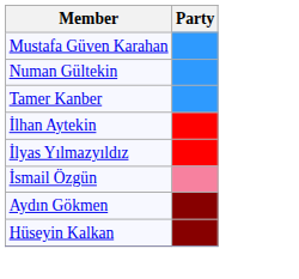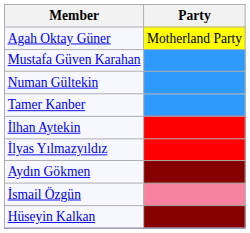 <table class=wikitable style="border:1px solid #8888aa; background-color:#f7f8ff; padding:0px; font-size:90%;">
 <tr>
 <th>Member</th>
 <th>Party</th>
+</tr>
+<tr>
+<td><a href='#'>Agah Oktay Güner</a></td>
+<td style="background: #ffff00">Motherland Party</td>
 </tr>
 <tr>
 <td><a href='#'>Mustafa Güven Karahan</a></td>
 <td style="background: #2E9AFE"></td>
 </tr>
 <tr>
 <td><a href='#'>Numan Gültekin</a></td>
 <td style="background: #2E9AFE"></td>
 </tr>
 <tr>
 <td><a href='#'>Tamer Kanber</a></td>
 <td style="background: #2E9AFE"></td>
 </tr>
 <tr>
 <td><a href='#'>İlhan Aytekin</a></td>
 <td style="background: #ff0000"></td>
 </tr>
 <tr>
 <td><a href='#'>İlyas Yılmazyıldız</a></td>
 <td style="background: #ff0000"></td>
 </tr>
 <tr>
+<td><a href='#'>Aydın Gökmen</a></td>
+<td style="background: #870000"></td>
+</tr>
+<tr>
 <td><a href='#'>İsmail Özgün</a></td>
 <td style="background: #F7819F"></td>
-</tr>
-<tr>
-<td><a href='#'>Aydın Gökmen</a></td>
-<td style="background: #870000"></td>
 </tr>
 <tr>
 <td><a href='#'>Hüseyin Kalkan</a></td>
 <td style="background: #870000"></td>
 </tr>
 <tr>
 </tr>
 </table>
